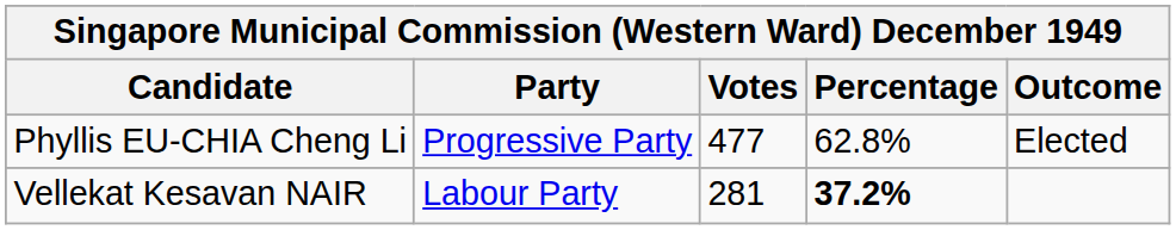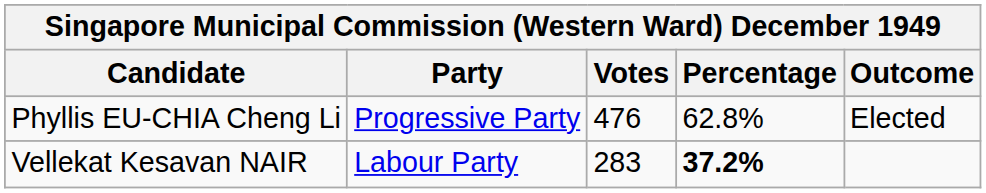 <table class="wikitable">
 <tr>
 <th colspan="5">Singapore Municipal Commission (Western Ward) December 1949</th>
 </tr>
 <tr>
 <th>Candidate</th>
 <th>Party</th>
 <th>Votes</th>
 <th>Percentage</th>
 <th>Outcome</th>
 </tr>
 <tr>
 <td>Phyllis EU-CHIA Cheng Li</td>
 <td><a href='#'>Progressive Party</a></td>
-<td>477</td>
+<td>476</td>
 <td>62.8%</td>
 <td>Elected</td>
 </tr>
 <tr>
 <td>Vellekat Kesavan NAIR</td>
 <td><a href='#'>Labour Party</a></td>
-<td>281</td>
+<td>283</td>
 <td><strong>37.2%</strong></td>
 <td></td>
 </tr>
 </table>
